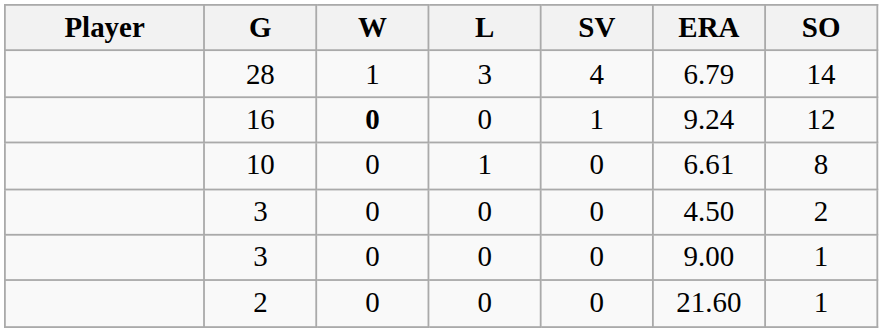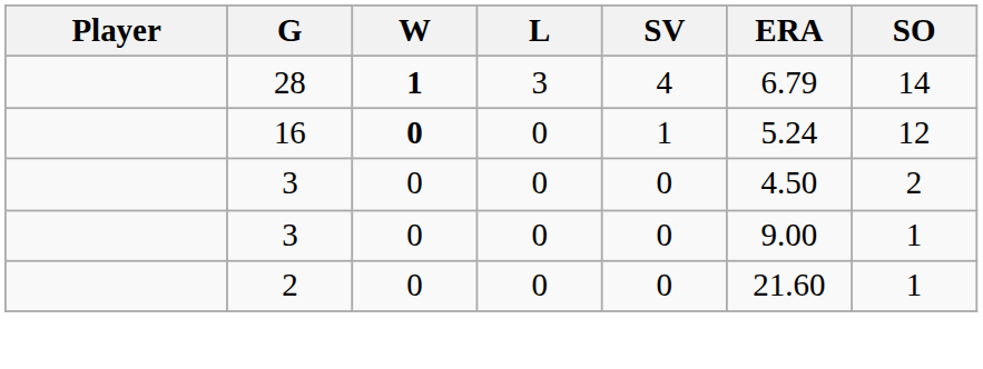 <table class="wikitable sortable">
 <tr>
 <th bgcolor="#DDDDFF" width="16%">Player</th>
 <th bgcolor="#DDDDFF" width="9%">G</th>
 <th bgcolor="#DDDDFF" width="9%">W</th>
 <th bgcolor="#DDDDFF" width="9%">L</th>
 <th bgcolor="#DDDDFF" width="9%">SV</th>
 <th bgcolor="#DDDDFF" width="9%">ERA</th>
 <th bgcolor="#DDDDFF" width="9%">SO</th>
 </tr>
 <tr align="center">
 <td></td>
 <td>28</td>
-<td>1</td>
+<td><strong>1</strong></td>
 <td>3</td>
 <td>4</td>
 <td>6.79</td>
 <td>14</td>
 </tr>
 <tr align="center">
 <td></td>
 <td>16</td>
 <td><strong>0</strong></td>
 <td>0</td>
 <td>1</td>
-<td>9.24</td>
+<td>5.24</td>
 <td>12</td>
-</tr>
-<tr align="center">
-<td></td>
-<td>10</td>
-<td>0</td>
-<td>1</td>
-<td>0</td>
-<td>6.61</td>
-<td>8</td>
 </tr>
 <tr align="center">
 <td></td>
 <td>3</td>
 <td>0</td>
 <td>0</td>
 <td>0</td>
 <td>4.50</td>
 <td>2</td>
 </tr>
 <tr align="center">
 <td></td>
 <td>3</td>
 <td>0</td>
 <td>0</td>
 <td>0</td>
 <td>9.00</td>
 <td>1</td>
 </tr>
 <tr align="center">
 <td></td>
 <td>2</td>
 <td>0</td>
 <td>0</td>
 <td>0</td>
 <td>21.60</td>
 <td>1</td>
 </tr>
 </table>
